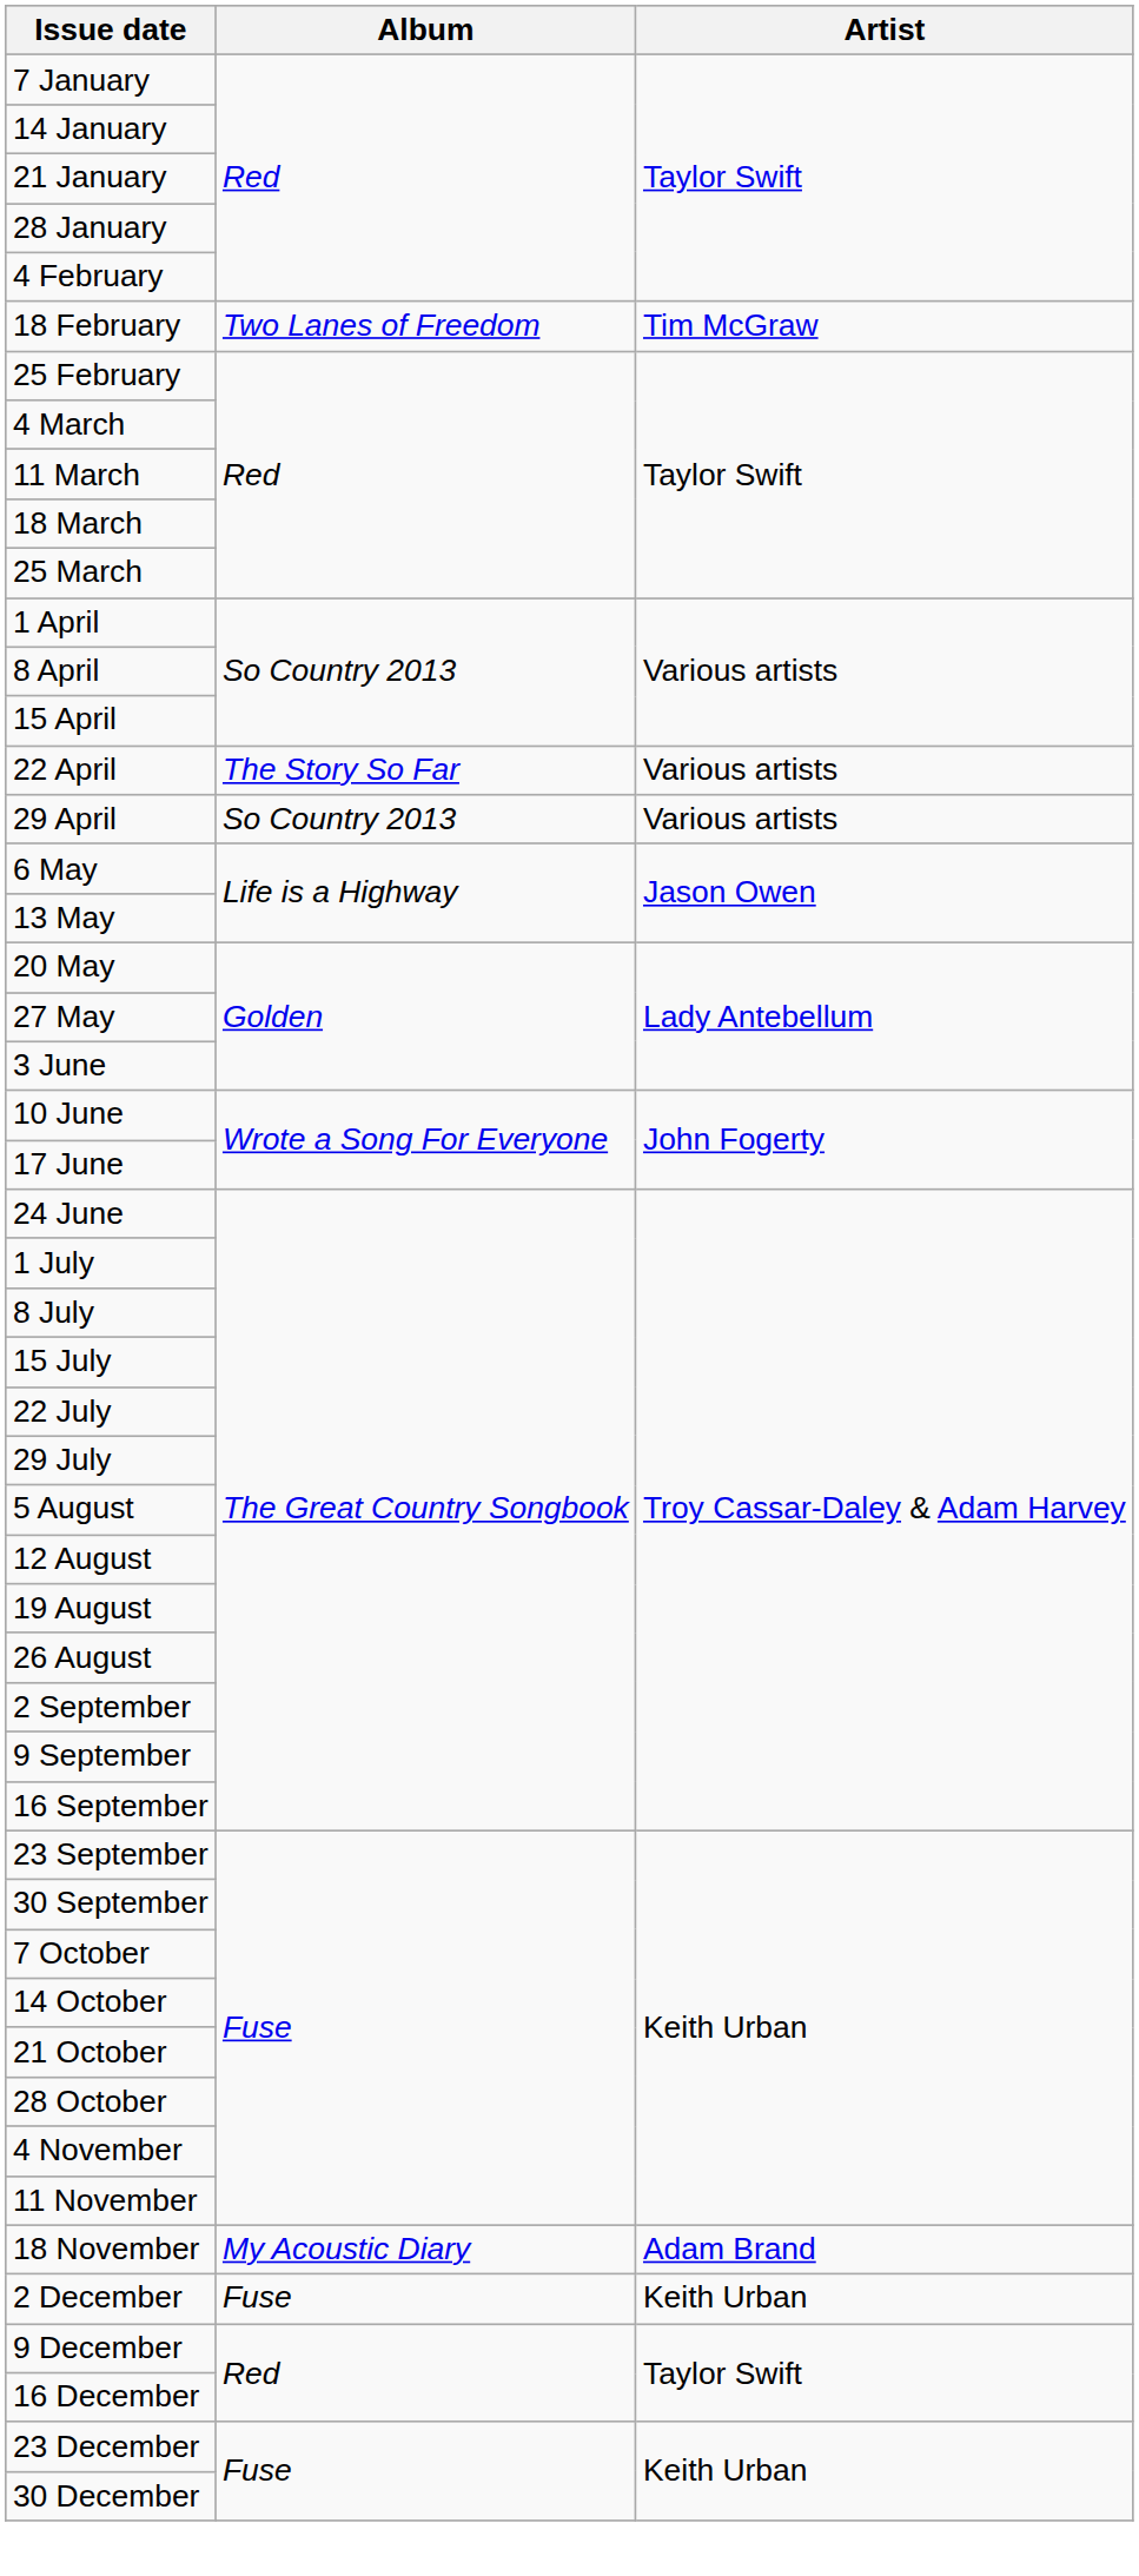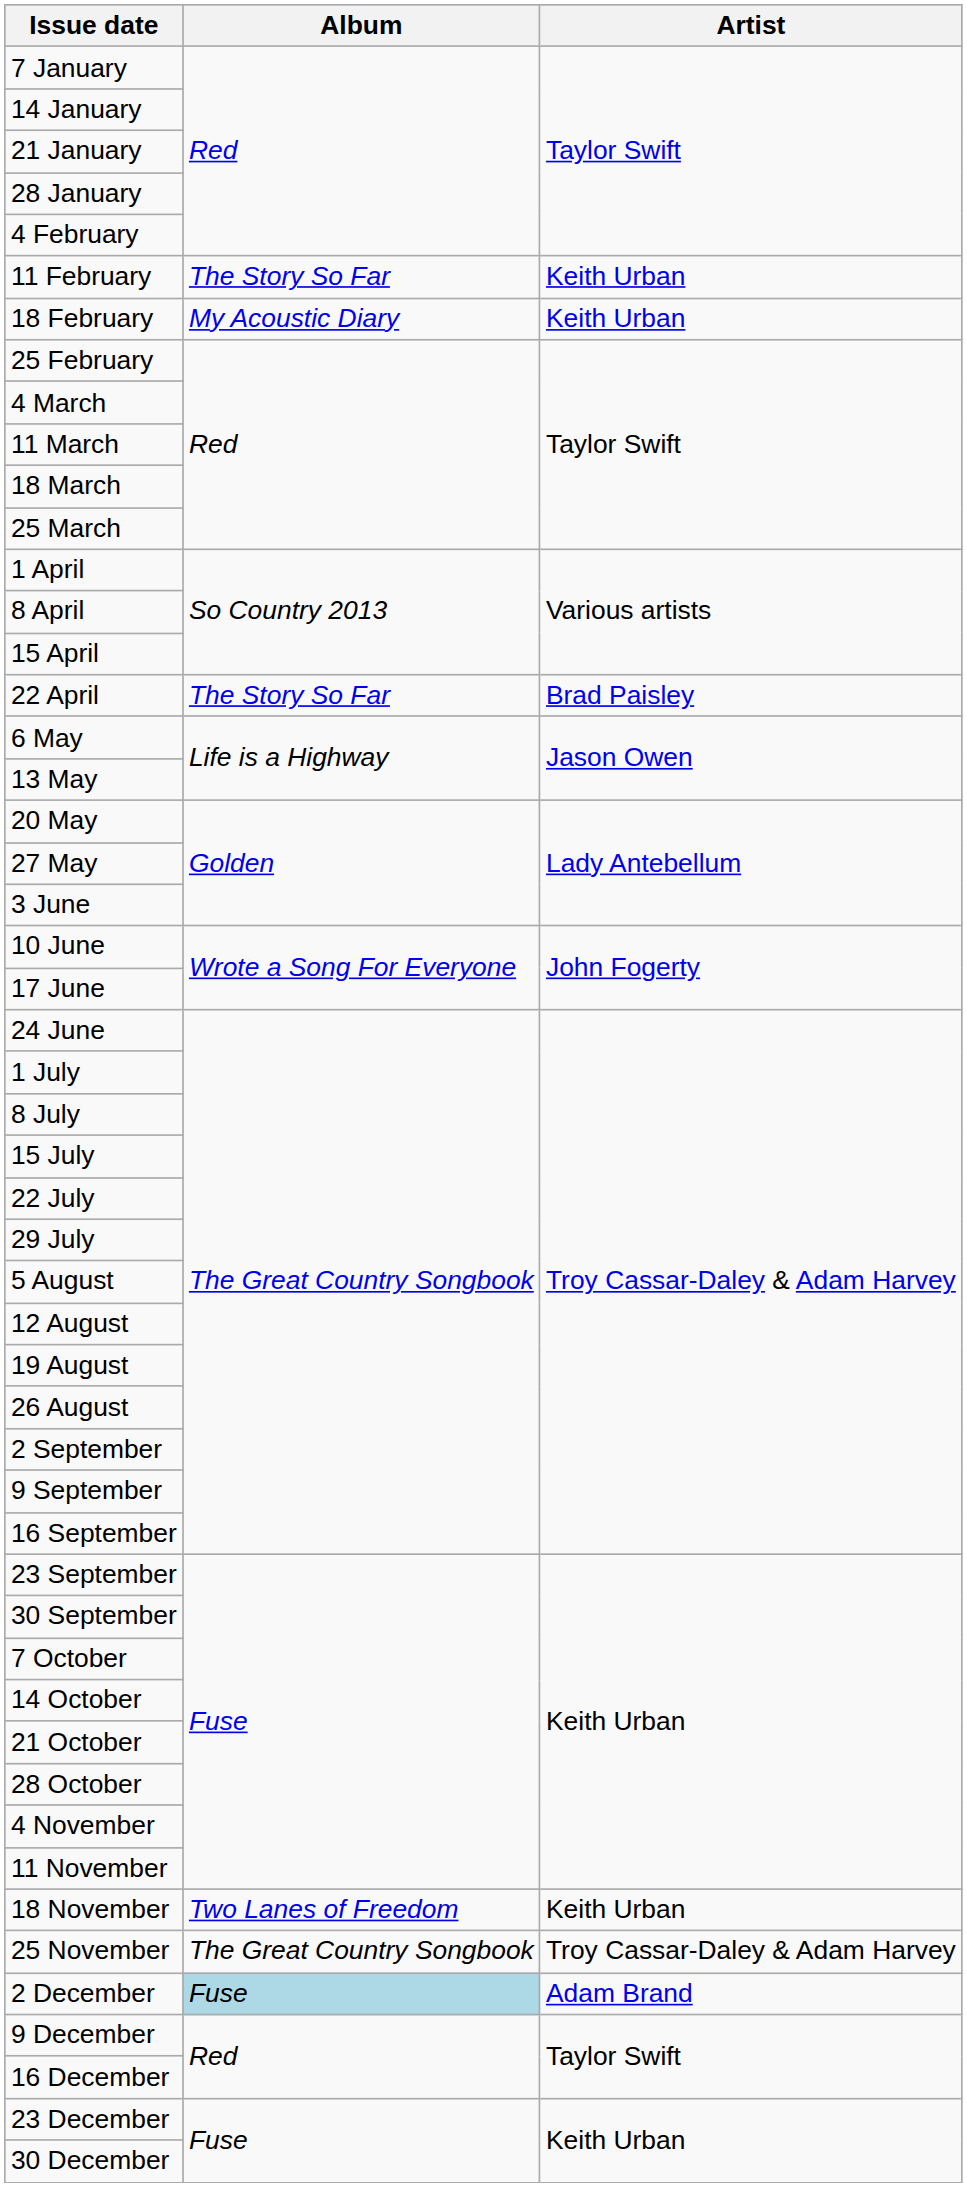 <table class=wikitable>
 <tr>
 <th>Issue date</th>
 <th>Album</th>
 <th>Artist</th>
 </tr>
 <tr>
 <td>7 January</td>
 <td rowspan="5"><em><a href='#'>Red</a></em></td>
 <td rowspan="5"><a href='#'>Taylor Swift</a></td>
 </tr>
 <tr>
 <td>14 January</td>
 </tr>
 <tr>
 <td>21 January</td>
 </tr>
 <tr>
 <td>28 January</td>
 </tr>
 <tr>
 <td>4 February</td>
 </tr>
 <tr>
+<td>11 February</td>
+<td><em><a href='#'>The Story So Far</a></em></td>
+<td><a href='#'>Keith Urban</a></td>
+</tr>
+<tr>
 <td>18 February</td>
-<td><em><a href='#'>Two Lanes of Freedom</a></em></td>
-<td><a href='#'>Tim McGraw</a></td>
+<td><em><a href='#'>My Acoustic Diary</a></em></td>
+<td><a href='#'>Keith Urban</a></td>
 </tr>
 <tr>
 <td>25 February</td>
 <td rowspan="5"><em>Red</em></td>
 <td rowspan="5">Taylor Swift</td>
 </tr>
 <tr>
 <td>4 March</td>
 </tr>
 <tr>
 <td>11 March</td>
 </tr>
 <tr>
 <td>18 March</td>
 </tr>
 <tr>
 <td>25 March</td>
 </tr>
 <tr>
 <td>1 April</td>
 <td rowspan="3"><em>So Country 2013</em></td>
 <td rowspan="3">Various artists</td>
 </tr>
 <tr>
 <td>8 April</td>
 </tr>
 <tr>
 <td>15 April</td>
 </tr>
 <tr>
 <td>22 April</td>
 <td><em><a href='#'>The Story So Far</a></em></td>
-<td>Various artists</td>
-</tr>
-<tr>
-<td>29 April</td>
-<td><em>So Country 2013</em></td>
-<td>Various artists</td>
+<td><a href='#'>Brad Paisley</a></td>
 </tr>
 <tr>
 <td>6 May</td>
 <td rowspan="2"><em>Life is a Highway</em></td>
 <td rowspan="2"><a href='#'>Jason Owen</a></td>
 </tr>
 <tr>
 <td>13 May</td>
 </tr>
 <tr>
 <td>20 May</td>
 <td rowspan="3"><em><a href='#'>Golden</a></em></td>
 <td rowspan="3"><a href='#'>Lady Antebellum</a></td>
 </tr>
 <tr>
 <td>27 May</td>
 </tr>
 <tr>
 <td>3 June</td>
 </tr>
 <tr>
 <td>10 June</td>
 <td rowspan="2"><em><a href='#'>Wrote a Song For Everyone</a></em></td>
 <td rowspan="2"><a href='#'>John Fogerty</a></td>
 </tr>
 <tr>
 <td>17 June</td>
 </tr>
 <tr>
 <td>24 June</td>
 <td rowspan="13"><em><a href='#'>The Great Country Songbook</a></em></td>
 <td rowspan="13"><a href='#'>Troy Cassar-Daley</a> & <a href='#'>Adam Harvey</a></td>
 </tr>
 <tr>
 <td>1 July</td>
 </tr>
 <tr>
 <td>8 July</td>
 </tr>
 <tr>
 <td>15 July</td>
 </tr>
 <tr>
 <td>22 July</td>
 </tr>
 <tr>
 <td>29 July</td>
 </tr>
 <tr>
 <td>5 August</td>
 </tr>
 <tr>
 <td>12 August</td>
 </tr>
 <tr>
 <td>19 August</td>
 </tr>
 <tr>
 <td>26 August</td>
 </tr>
 <tr>
 <td>2 September</td>
 </tr>
 <tr>
 <td>9 September</td>
 </tr>
 <tr>
 <td>16 September</td>
 </tr>
 <tr>
 <td>23 September</td>
 <td rowspan="8"><em><a href='#'>Fuse</a></em></td>
 <td rowspan="8">Keith Urban</td>
 </tr>
 <tr>
 <td>30 September</td>
 </tr>
 <tr>
 <td>7 October</td>
 </tr>
 <tr>
 <td>14 October</td>
 </tr>
 <tr>
 <td>21 October</td>
 </tr>
 <tr>
 <td>28 October</td>
 </tr>
 <tr>
 <td>4 November</td>
 </tr>
 <tr>
 <td>11 November</td>
 </tr>
 <tr>
 <td>18 November</td>
-<td><em><a href='#'>My Acoustic Diary</a></em></td>
-<td><a href='#'>Adam Brand</a></td>
+<td><em><a href='#'>Two Lanes of Freedom</a></em></td>
+<td>Keith Urban</td>
+</tr>
+<tr>
+<td>25 November</td>
+<td><em>The Great Country Songbook</em></td>
+<td>Troy Cassar-Daley & Adam Harvey</td>
 </tr>
 <tr>
 <td>2 December</td>
-<td><em>Fuse</em></td>
-<td>Keith Urban</td>
+<td style="background: lightblue;"><em>Fuse</em></td>
+<td><a href='#'>Adam Brand</a></td>
 </tr>
 <tr>
 <td>9 December</td>
 <td rowspan="2"><em>Red</em></td>
 <td rowspan="2">Taylor Swift</td>
 </tr>
 <tr>
 <td>16 December</td>
 </tr>
 <tr>
 <td>23 December</td>
 <td rowspan="2"><em>Fuse</em></td>
 <td rowspan="2">Keith Urban</td>
 </tr>
 <tr>
 <td>30 December</td>
 </tr>
 </table>
